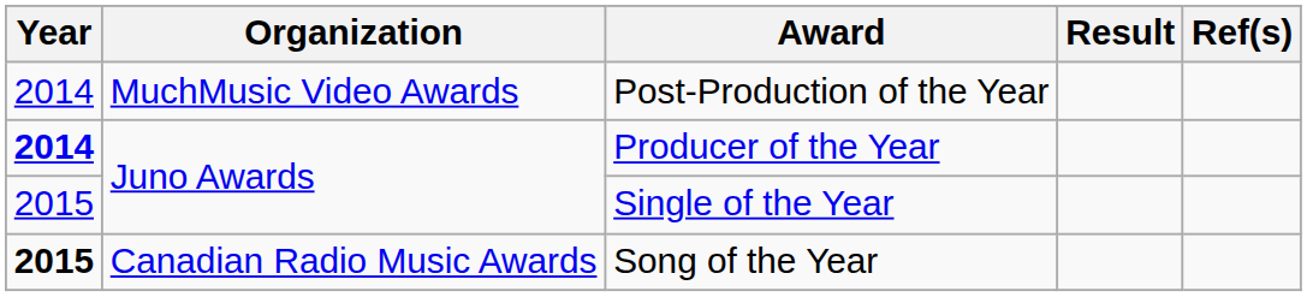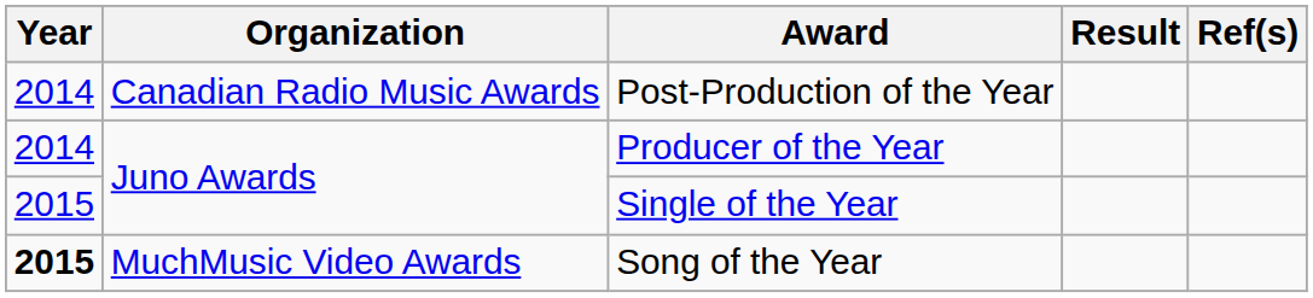 <table class="wikitable plainrowheaders">
 <tr align=center>
 <th scope="col">Year</th>
 <th scope="col">Organization</th>
 <th scope="col">Award</th>
 <th scope="col">Result</th>
 <th scope="col">Ref(s)</th>
 </tr>
 <tr>
 <td><a href='#'>2014</a></td>
-<td><a href='#'>MuchMusic Video Awards</a></td>
+<td><a href='#'>Canadian Radio Music Awards</a></td>
 <td>Post-Production of the Year</td>
 <td></td>
 <td style="text-align:center;"></td>
 </tr>
 <tr>
-<td><strong><a href='#'>2014</a></strong></td>
+<td><a href='#'>2014</a></td>
 <td rowspan="2"><a href='#'>Juno Awards</a></td>
 <td><a href='#'>Producer of the Year</a></td>
 <td></td>
 <td style="text-align:center;"></td>
 </tr>
 <tr>
 <td><a href='#'>2015</a></td>
 <td><a href='#'>Single of the Year</a></td>
 <td></td>
 <td style="text-align:center;"></td>
 </tr>
 <tr>
 <td><strong>2015</strong></td>
-<td><a href='#'>Canadian Radio Music Awards</a></td>
+<td><a href='#'>MuchMusic Video Awards</a></td>
 <td>Song of the Year</td>
 <td></td>
 <td style="text-align:center;"></td>
 </tr>
 </table>
